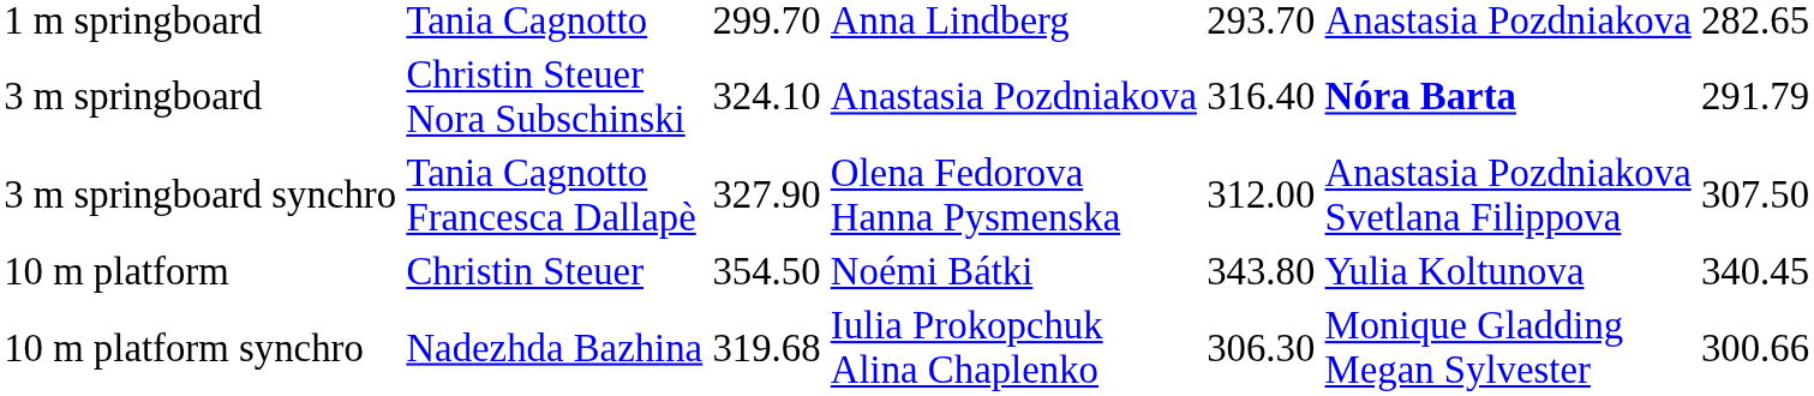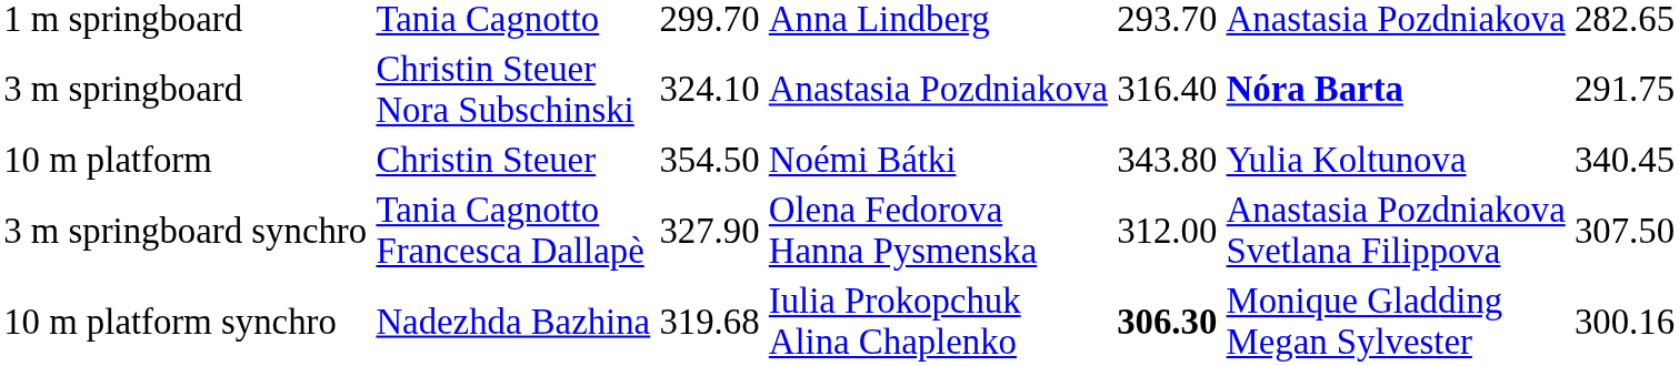 <table>
 <tr>
 <td>1 m springboard</td>
 <td><a href='#'>Tania Cagnotto</a><br></td>
 <td>299.70</td>
 <td><a href='#'>Anna Lindberg</a><br></td>
 <td>293.70</td>
 <td><a href='#'>Anastasia Pozdniakova</a><br></td>
 <td>282.65</td>
 </tr>
 <tr>
 <td>3 m springboard</td>
 <td><a href='#'>Christin Steuer</a><br><a href='#'>Nora Subschinski</a><br></td>
 <td>324.10</td>
 <td><a href='#'>Anastasia Pozdniakova</a><br></td>
 <td>316.40</td>
 <td><strong><a href='#'>Nóra Barta</a><br></strong></td>
-<td>291.79</td>
+<td>291.75</td>
+</tr>
+<tr>
+<td>10 m platform</td>
+<td><a href='#'>Christin Steuer</a><br></td>
+<td>354.50</td>
+<td><a href='#'>Noémi Bátki</a><br></td>
+<td>343.80</td>
+<td><a href='#'>Yulia Koltunova</a><br></td>
+<td>340.45</td>
 </tr>
 <tr>
 <td>3 m springboard synchro</td>
 <td><a href='#'>Tania Cagnotto</a><br><a href='#'>Francesca Dallapè</a><br></td>
 <td>327.90</td>
 <td><a href='#'>Olena Fedorova</a><br><a href='#'>Hanna Pysmenska</a><br></td>
 <td>312.00</td>
 <td><a href='#'>Anastasia Pozdniakova</a><br><a href='#'>Svetlana Filippova</a><br></td>
 <td>307.50</td>
 </tr>
 <tr>
-<td>10 m platform</td>
-<td><a href='#'>Christin Steuer</a><br></td>
-<td>354.50</td>
-<td><a href='#'>Noémi Bátki</a><br></td>
-<td>343.80</td>
-<td><a href='#'>Yulia Koltunova</a><br></td>
-<td>340.45</td>
-</tr>
-<tr>
 <td>10 m platform synchro</td>
 <td><a href='#'>Nadezhda Bazhina</a><br></td>
 <td>319.68</td>
 <td><a href='#'>Iulia Prokopchuk</a><br><a href='#'>Alina Chaplenko</a><br></td>
-<td>306.30</td>
+<td><strong>306.30</strong></td>
 <td><a href='#'>Monique Gladding</a><br><a href='#'>Megan Sylvester</a><br></td>
-<td>300.66</td>
+<td>300.16</td>
 </tr>
 </table>
